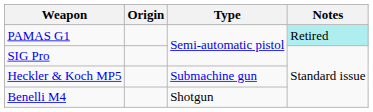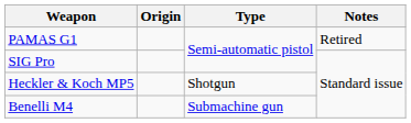 <table class="wikitable">
 <tr>
 <th>Weapon</th>
 <th>Origin</th>
 <th>Type</th>
 <th>Notes</th>
 </tr>
 <tr>
 <td><a href='#'>PAMAS G1</a></td>
 <td></td>
 <td rowspan="2"><a href='#'>Semi-automatic pistol</a></td>
-<td style="background: paleturquoise;">Retired</td>
+<td>Retired</td>
 </tr>
 <tr>
 <td><a href='#'>SIG Pro</a></td>
 <td></td>
 <td rowspan="3">Standard issue</td>
 </tr>
 <tr>
 <td><a href='#'>Heckler & Koch MP5</a></td>
 <td></td>
-<td><a href='#'>Submachine gun</a></td>
+<td>Shotgun</td>
 </tr>
 <tr>
 <td><a href='#'>Benelli M4</a></td>
 <td></td>
-<td>Shotgun</td>
+<td><a href='#'>Submachine gun</a></td>
 </tr>
 </table>
